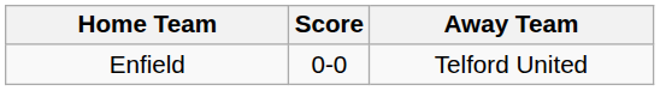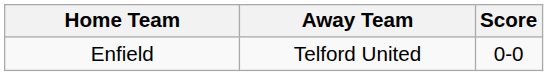 <table class="wikitable" style="text-align:center;">
 <tr>
 <th width=175>Home Team</th>
+<th width=175>Away Team</th>
 <th width=20>Score</th>
-<th width=175>Away Team</th>
 </tr>
 <tr>
 <td>Enfield</td>
+<td>Telford United</td>
 <td>0-0</td>
-<td>Telford United</td>
 </tr>
 </table>
